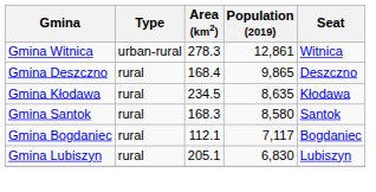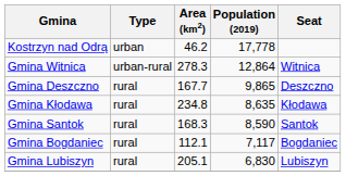 <table class="wikitable sortable">
 <tr>
 <th>Gmina</th>
 <th>Type</th>
 <th>Area<br><small>(km<sup>2</sup>)</small></th>
 <th>Population<br><small>(2019)</small></th>
 <th>Seat</th>
 </tr>
 <tr>
+<td><a href='#'>Kostrzyn nad Odrą</a></td>
+<td>urban</td>
+<td style="text-align:right;">46.2</td>
+<td style="text-align:right;">17,778</td>
+<td> </td>
+</tr>
+<tr>
 <td><a href='#'>Gmina Witnica</a></td>
 <td>urban-rural</td>
 <td style="text-align:right;">278.3</td>
-<td style="text-align:right;">12,861</td>
+<td style="text-align:right;">12,864</td>
 <td><a href='#'>Witnica</a></td>
 </tr>
 <tr>
 <td><a href='#'>Gmina Deszczno</a></td>
 <td>rural</td>
-<td style="text-align:right;">168.4</td>
+<td style="text-align:right;">167.7</td>
 <td style="text-align:right;">9,865</td>
 <td><a href='#'>Deszczno</a></td>
 </tr>
 <tr>
 <td><a href='#'>Gmina Kłodawa</a></td>
 <td>rural</td>
-<td style="text-align:right;">234.5</td>
+<td style="text-align:right;">234.8</td>
 <td style="text-align:right;">8,635</td>
 <td><a href='#'>Kłodawa</a></td>
 </tr>
 <tr>
 <td><a href='#'>Gmina Santok</a></td>
 <td>rural</td>
 <td style="text-align:right;">168.3</td>
-<td style="text-align:right;">8,580</td>
+<td style="text-align:right;">8,590</td>
 <td><a href='#'>Santok</a></td>
 </tr>
 <tr>
 <td><a href='#'>Gmina Bogdaniec</a></td>
 <td>rural</td>
 <td style="text-align:right;">112.1</td>
 <td style="text-align:right;">7,117</td>
 <td><a href='#'>Bogdaniec</a></td>
 </tr>
 <tr>
 <td><a href='#'>Gmina Lubiszyn</a></td>
 <td>rural</td>
 <td style="text-align:right;">205.1</td>
 <td style="text-align:right;">6,830</td>
 <td><a href='#'>Lubiszyn</a></td>
 </tr>
 <tr>
 </tr>
 </table>
